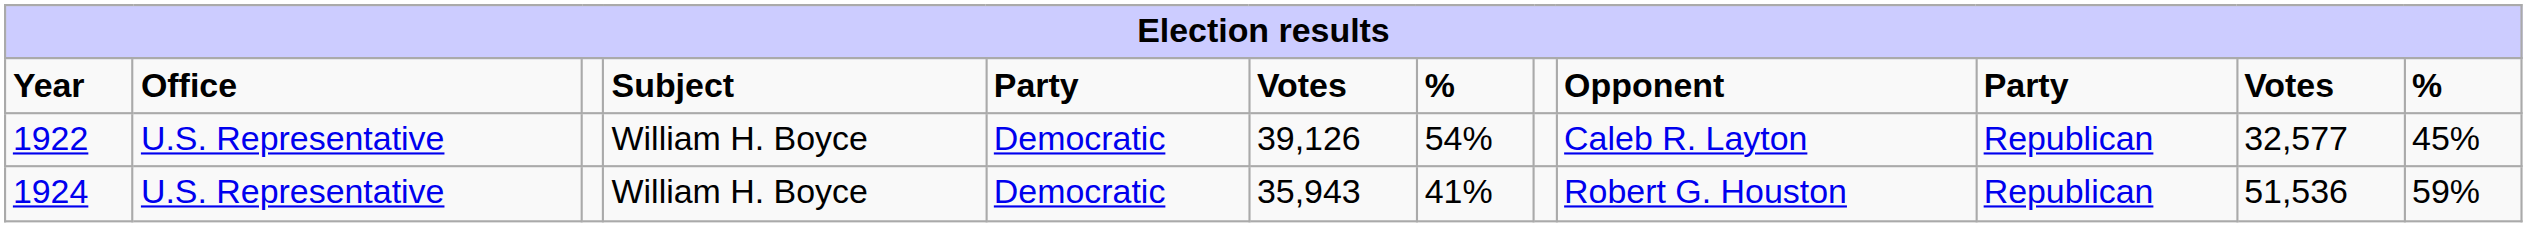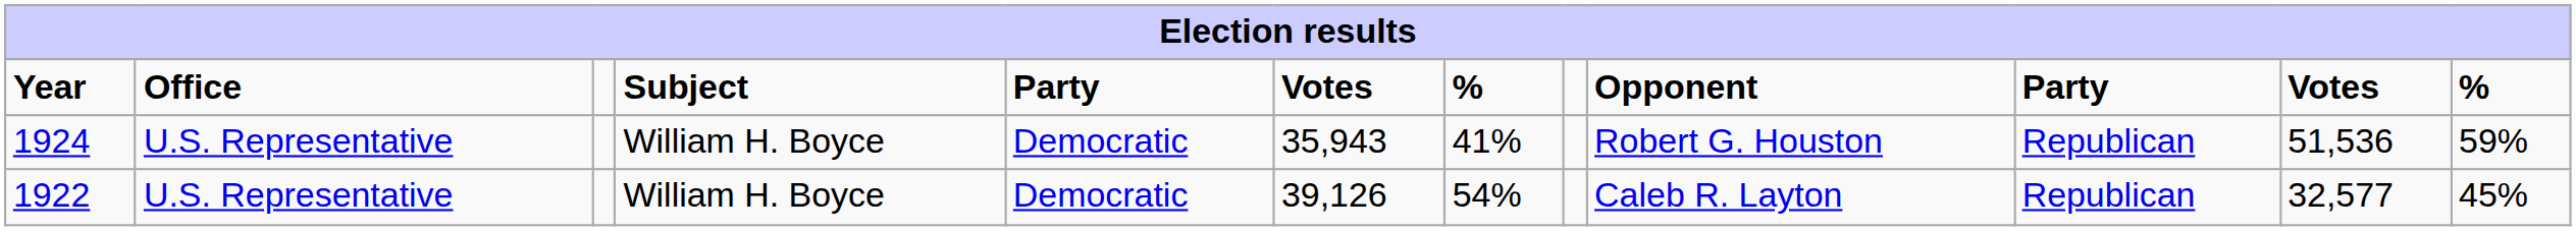 <table class=wikitable style="width: 94%" style="text-align: center;" align="center">
 <tr bgcolor=#cccccc>
 <th colspan=12 style="background: #ccccff;">Election results</th>
 </tr>
 <tr>
 <td><strong>Year</strong></td>
 <td><strong>Office</strong></td>
 <td></td>
 <td><strong>Subject</strong></td>
 <td><strong>Party</strong></td>
 <td><strong>Votes</strong></td>
 <td><strong>%</strong></td>
 <td></td>
 <td><strong>Opponent</strong></td>
 <td><strong>Party</strong></td>
 <td><strong>Votes</strong></td>
 <td><strong>%</strong></td>
 </tr>
 <tr>
+<td><a href='#'>1924</a></td>
+<td><a href='#'>U.S. Representative</a></td>
+<td></td>
+<td>William H. Boyce</td>
+<td><a href='#'>Democratic</a></td>
+<td>35,943</td>
+<td>41%</td>
+<td></td>
+<td><a href='#'>Robert G. Houston</a></td>
+<td><a href='#'>Republican</a></td>
+<td>51,536</td>
+<td>59%</td>
+</tr>
+<tr>
 <td><a href='#'>1922</a></td>
 <td><a href='#'>U.S. Representative</a></td>
 <td></td>
 <td>William H. Boyce</td>
 <td><a href='#'>Democratic</a></td>
 <td>39,126</td>
 <td>54%</td>
 <td></td>
 <td><a href='#'>Caleb R. Layton</a></td>
 <td><a href='#'>Republican</a></td>
 <td>32,577</td>
 <td>45%</td>
 </tr>
-<tr>
-<td><a href='#'>1924</a></td>
-<td><a href='#'>U.S. Representative</a></td>
-<td></td>
-<td>William H. Boyce</td>
-<td><a href='#'>Democratic</a></td>
-<td>35,943</td>
-<td>41%</td>
-<td></td>
-<td><a href='#'>Robert G. Houston</a></td>
-<td><a href='#'>Republican</a></td>
-<td>51,536</td>
-<td>59%</td>
-</tr>
 </table>
